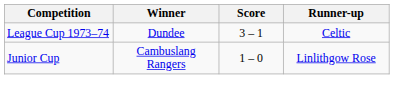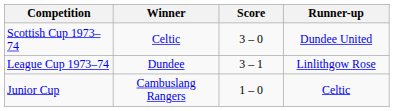 <table class="wikitable" style="text-align: center;">
 <tr>
 <th width=140>Competition</th>
 <th width=135>Winner</th>
 <th width=80>Score</th>
 <th width=135>Runner-up</th>
 </tr>
 <tr>
+<td align=left><a href='#'>Scottish Cup 1973–74</a></td>
+<td><a href='#'>Celtic</a></td>
+<td align=center>3 – 0</td>
+<td><a href='#'>Dundee United</a></td>
+</tr>
+<tr>
 <td align=left><a href='#'>League Cup 1973–74</a></td>
 <td><a href='#'>Dundee</a></td>
 <td align=center>3 – 1</td>
-<td><a href='#'>Celtic</a></td>
+<td><a href='#'>Linlithgow Rose</a></td>
 </tr>
 <tr>
 <td align=left><a href='#'>Junior Cup</a></td>
 <td><a href='#'>Cambuslang Rangers</a></td>
 <td align=center>1 – 0</td>
-<td><a href='#'>Linlithgow Rose</a></td>
+<td><a href='#'>Celtic</a></td>
 </tr>
 </table>
